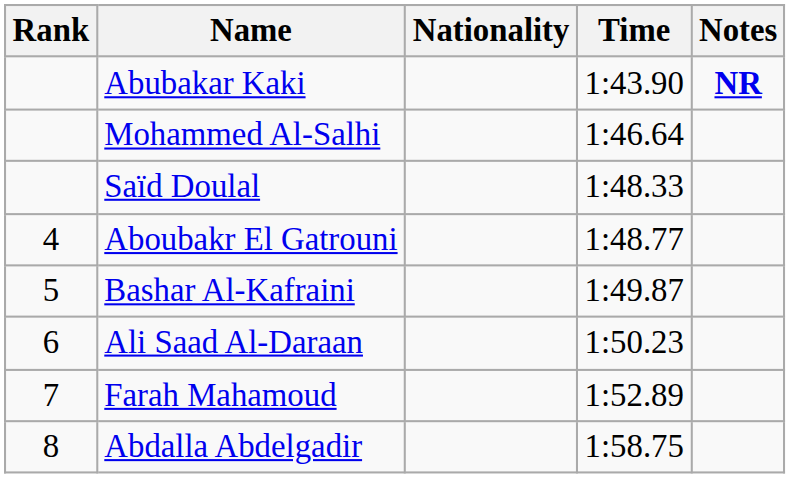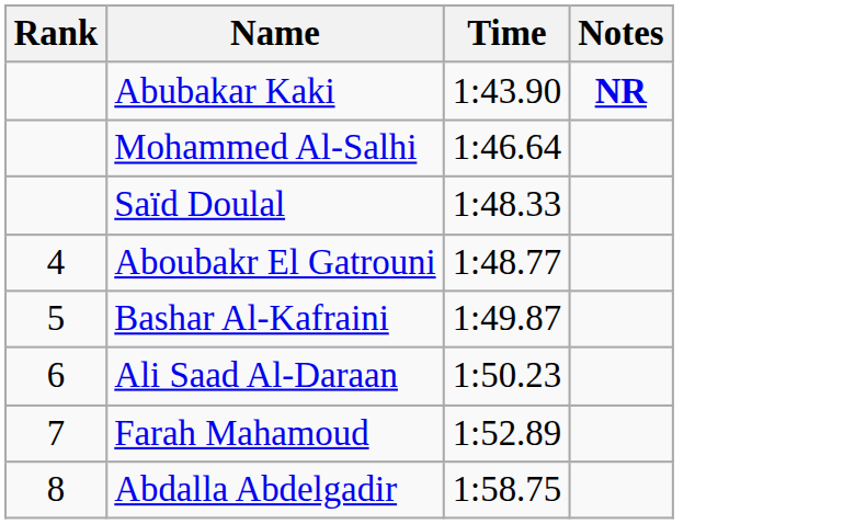 <table class="wikitable sortable" style="text-align:center">
 <tr>
 <th>Rank</th>
 <th>Name</th>
-<th>Nationality</th>
 <th>Time</th>
 <th>Notes</th>
 </tr>
 <tr>
 <td></td>
 <td align=left><a href='#'>Abubakar Kaki</a></td>
-<td align=left></td>
 <td>1:43.90</td>
 <td><strong><a href='#'>NR</a></strong></td>
 </tr>
 <tr>
 <td></td>
 <td align=left><a href='#'>Mohammed Al-Salhi</a></td>
-<td align=left></td>
 <td>1:46.64</td>
 <td></td>
 </tr>
 <tr>
 <td></td>
 <td align=left><a href='#'>Saïd Doulal</a></td>
-<td align=left></td>
 <td>1:48.33</td>
 <td></td>
 </tr>
 <tr>
 <td>4</td>
 <td align=left><a href='#'>Aboubakr El Gatrouni</a></td>
-<td align=left></td>
 <td>1:48.77</td>
 <td></td>
 </tr>
 <tr>
 <td>5</td>
 <td align=left><a href='#'>Bashar Al-Kafraini</a></td>
-<td align=left></td>
 <td>1:49.87</td>
 <td></td>
 </tr>
 <tr>
 <td>6</td>
 <td align=left><a href='#'>Ali Saad Al-Daraan</a></td>
-<td align=left></td>
 <td>1:50.23</td>
 <td></td>
 </tr>
 <tr>
 <td>7</td>
 <td align=left><a href='#'>Farah Mahamoud</a></td>
-<td align=left></td>
 <td>1:52.89</td>
 <td></td>
 </tr>
 <tr>
 <td>8</td>
 <td align=left><a href='#'>Abdalla Abdelgadir</a></td>
-<td align=left></td>
 <td>1:58.75</td>
 <td></td>
 </tr>
 </table>
